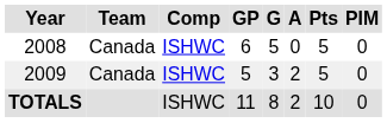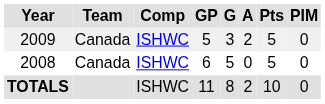 <table BORDER="0" CELLPADDING="3" CELLSPACING="0">
 <tr ALIGN="center" bgcolor="#e0e0e0">
 <th>Year</th>
 <th>Team</th>
 <th>Comp</th>
 <th>GP</th>
 <th>G</th>
 <th>A</th>
 <th>Pts</th>
 <th>PIM</th>
 </tr>
+<tr ALIGN="center" bgcolor="#f0f0f0">
+<td>2009</td>
+<td>Canada</td>
+<td><a href='#'>ISHWC</a></td>
+<td>5</td>
+<td>3</td>
+<td>2</td>
+<td>5</td>
+<td>0</td>
+</tr>
 <tr ALIGN="center">
 <td>2008</td>
 <td>Canada</td>
 <td><a href='#'>ISHWC</a></td>
 <td>6</td>
 <td>5</td>
 <td>0</td>
-<td>5</td>
-<td>0</td>
-</tr>
-<tr ALIGN="center" bgcolor="#f0f0f0">
-<td>2009</td>
-<td>Canada</td>
-<td><a href='#'>ISHWC</a></td>
-<td>5</td>
-<td>3</td>
-<td>2</td>
 <td>5</td>
 <td>0</td>
 </tr>
 <tr ALIGN="center"  bgcolor="#e0e0e0">
 <td><strong>TOTALS</strong></td>
 <td></td>
 <td>ISHWC</td>
 <td>11</td>
 <td>8</td>
 <td>2</td>
 <td>10</td>
 <td>0</td>
 </tr>
 </table>
